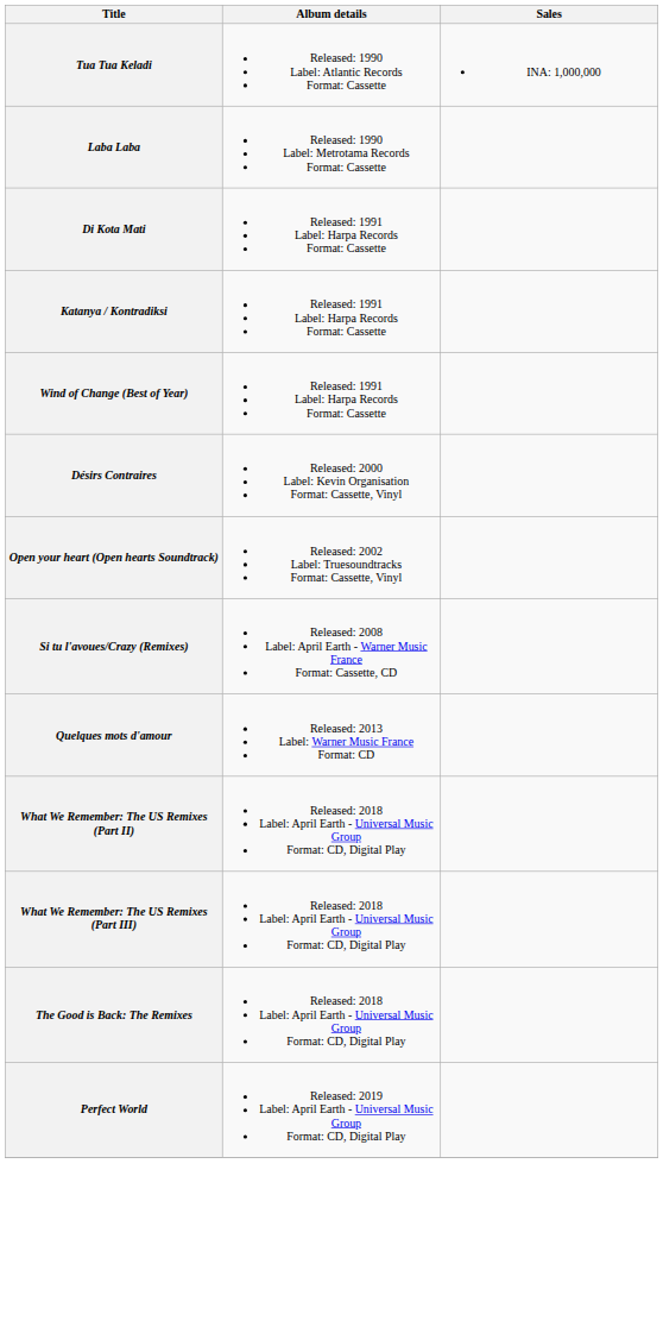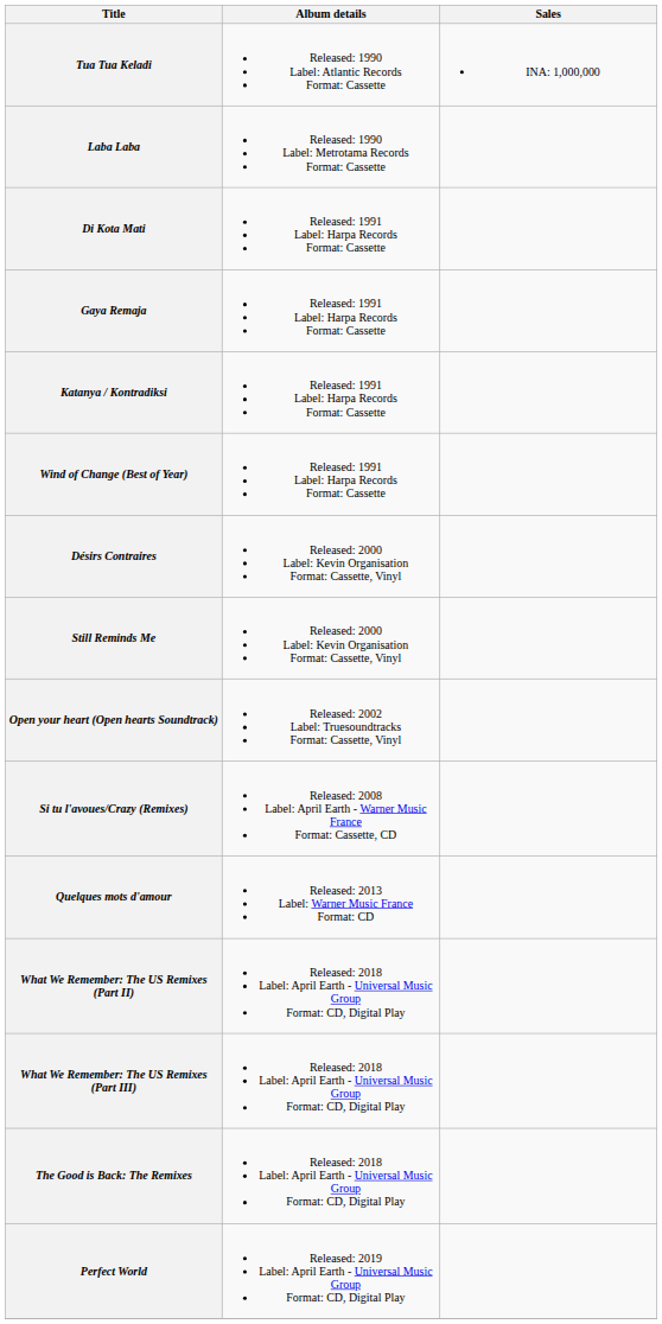 <table class="wikitable plainrowheaders" style="text-align:center;">
 <tr>
 <th scope="col" style="width:18em;">Title</th>
 <th scope="col" style="width:18em;">Album details</th>
 <th scope="col" style="width:18em;">Sales</th>
 </tr>
 <tr>
 <th scope="row"><em>Tua Tua Keladi</em></th>
 <td><br><ul><li>Released: 1990</li><li>Label: Atlantic Records</li><li>Format: Cassette</li></ul></td>
 <td><br><ul><li>INA: 1,000,000</li></ul></td>
 </tr>
 <tr>
 <th scope="row"><em>Laba Laba</em></th>
 <td><br><ul><li>Released: 1990</li><li>Label: Metrotama Records</li><li>Format: Cassette</li></ul></td>
 <td></td>
 </tr>
 <tr>
 <th scope="row"><em>Di Kota Mati</em></th>
 <td><br><ul><li>Released: 1991</li><li>Label: Harpa Records</li><li>Format: Cassette</li></ul></td>
 <td></td>
 </tr>
 <tr>
+<th scope="row"><em>Gaya Remaja</em></th>
+<td><br><ul><li>Released: 1991</li><li>Label: Harpa Records</li><li>Format: Cassette</li></ul></td>
+<td></td>
+</tr>
+<tr>
 <th scope="row"><em>Katanya / Kontradiksi</em></th>
 <td><br><ul><li>Released: 1991</li><li>Label: Harpa Records</li><li>Format: Cassette</li></ul></td>
 <td></td>
 </tr>
 <tr>
 <th scope="row"><em>Wind of Change (Best of Year)</em></th>
 <td><br><ul><li>Released: 1991</li><li>Label: Harpa Records</li><li>Format: Cassette</li></ul></td>
 <td></td>
 </tr>
 <tr>
 <th scope="row"><em>Désirs Contraires</em></th>
+<td><br><ul><li>Released: 2000</li><li>Label: Kevin Organisation</li><li>Format: Cassette, Vinyl</li></ul></td>
+<td></td>
+</tr>
+<tr>
+<th scope="row"><em>Still Reminds Me</em></th>
 <td><br><ul><li>Released: 2000</li><li>Label: Kevin Organisation</li><li>Format: Cassette, Vinyl</li></ul></td>
 <td></td>
 </tr>
 <tr>
 <th scope="row"><em>Open your heart (Open hearts Soundtrack)</em></th>
 <td><br><ul><li>Released: 2002</li><li>Label: Truesoundtracks</li><li>Format: Cassette, Vinyl</li></ul></td>
 <td></td>
 </tr>
 <tr>
 <th scope="row"><em>Si tu l'avoues/Crazy (Remixes)</em></th>
 <td><br><ul><li>Released: 2008</li><li>Label: April Earth - <a href='#'>Warner Music France</a></li><li>Format: Cassette, CD</li></ul></td>
 <td></td>
 </tr>
 <tr>
 <th scope="row"><em>Quelques mots d'amour</em></th>
 <td><br><ul><li>Released: 2013</li><li>Label: <a href='#'>Warner Music France</a></li><li>Format: CD</li></ul></td>
 <td></td>
 </tr>
 <tr>
 <th scope="row"><em>What We Remember: The US Remixes (Part II)</em></th>
 <td><br><ul><li>Released: 2018</li><li>Label: April Earth - <a href='#'>Universal Music Group</a></li><li>Format: CD, Digital Play</li></ul></td>
 <td></td>
 </tr>
 <tr>
 <th scope="row"><em>What We Remember: The US Remixes (Part III)</em></th>
 <td><br><ul><li>Released: 2018</li><li>Label: April Earth - <a href='#'>Universal Music Group</a></li><li>Format: CD, Digital Play</li></ul></td>
 <td></td>
 </tr>
 <tr>
 <th scope="row"><em>The Good is Back: The Remixes</em></th>
 <td><br><ul><li>Released: 2018</li><li>Label: April Earth - <a href='#'>Universal Music Group</a></li><li>Format: CD, Digital Play</li></ul></td>
 <td></td>
 </tr>
 <tr>
 <th scope="row"><em>Perfect World</em></th>
 <td><br><ul><li>Released: 2019</li><li>Label: April Earth - <a href='#'>Universal Music Group</a></li><li>Format: CD, Digital Play</li></ul></td>
 <td></td>
 </tr>
 <tr>
 </tr>
 </table>
